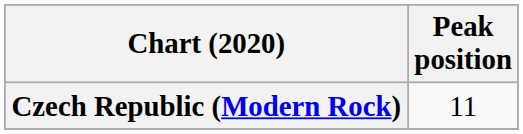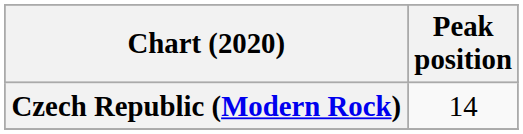 <table class="wikitable sortable plainrowheaders" style="text-align:center;">
 <tr>
 <th>Chart (2020)</th>
 <th>Peak<br>position</th>
 </tr>
 <tr>
 <th scope="row">Czech Republic (<a href='#'>Modern Rock</a>)</th>
-<td>11</td>
+<td>14</td>
 </tr>
 <tr>
 </tr>
 <tr>
 </tr>
 </table>
